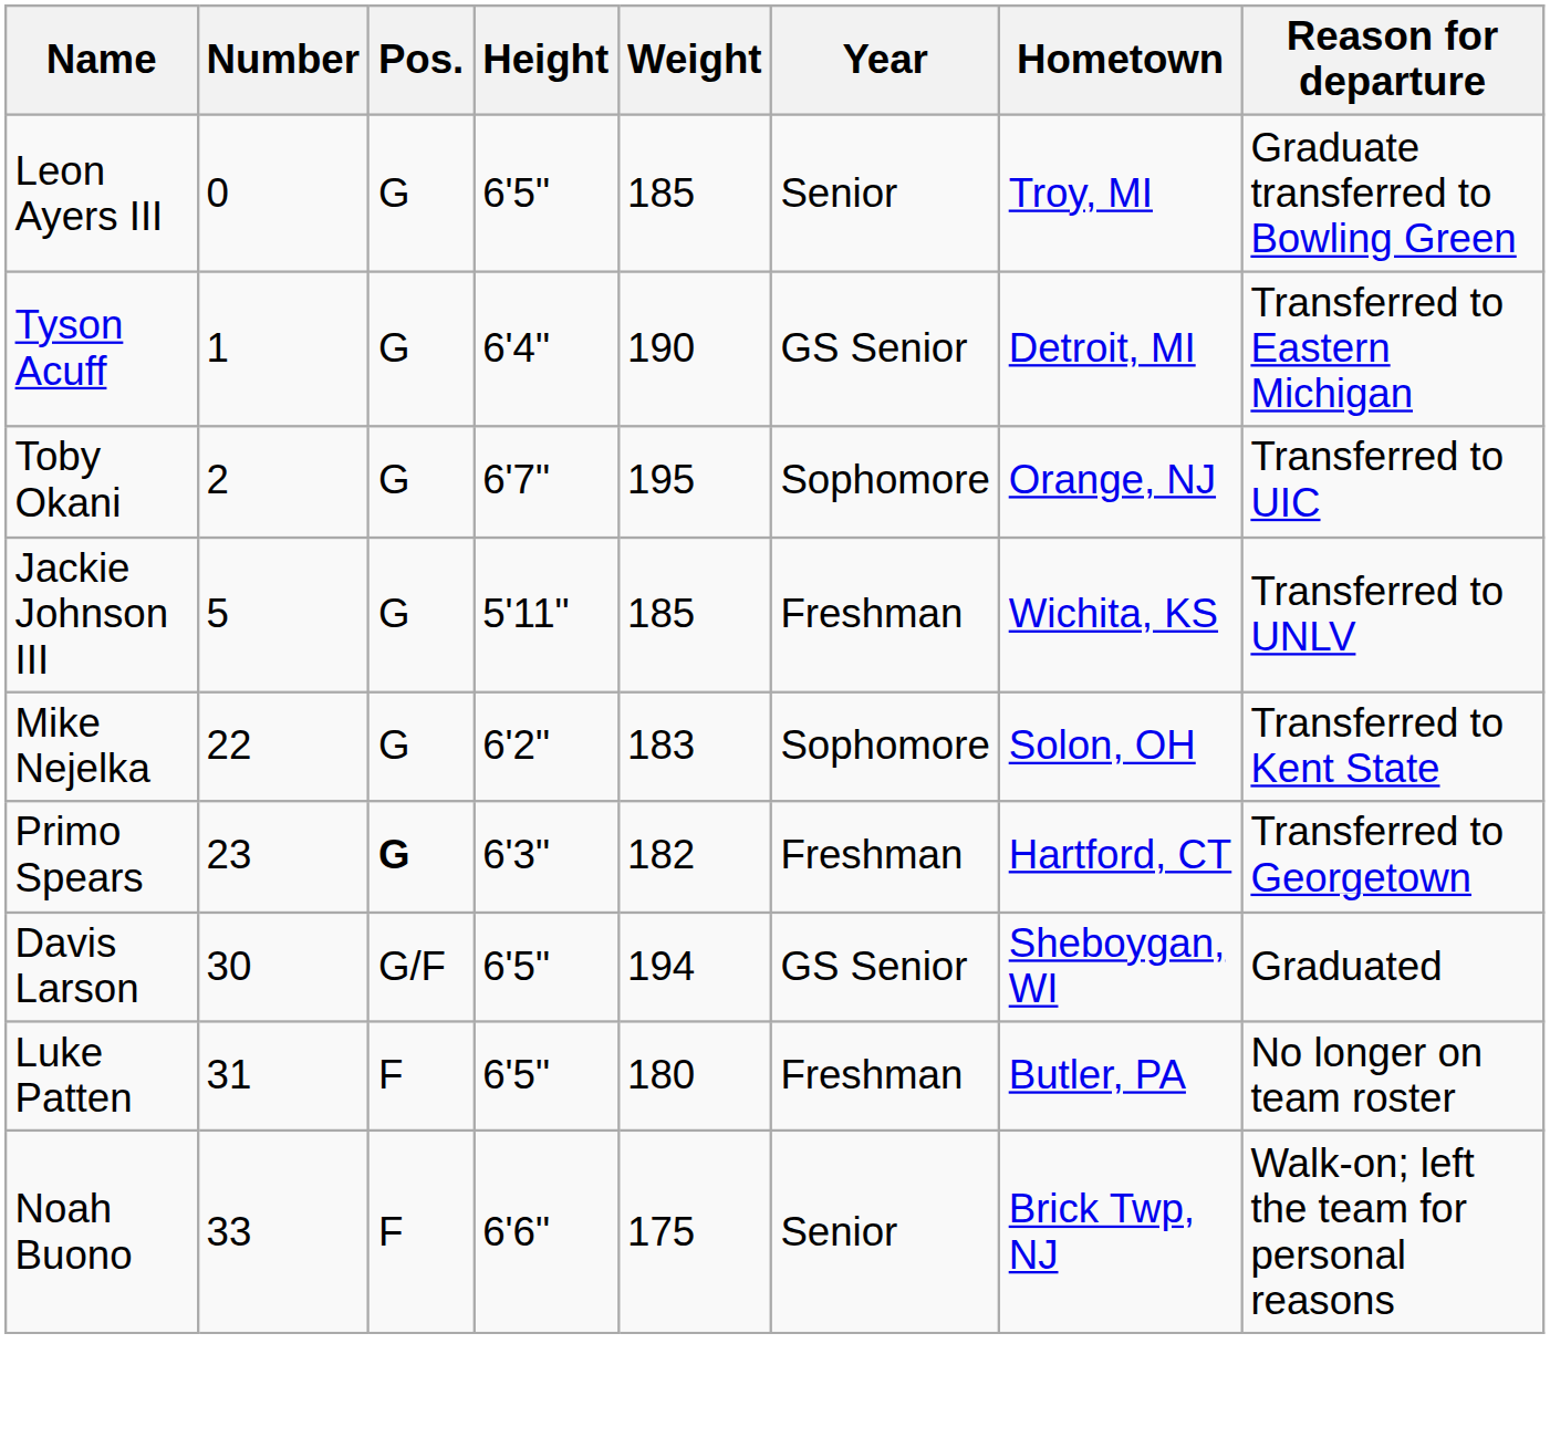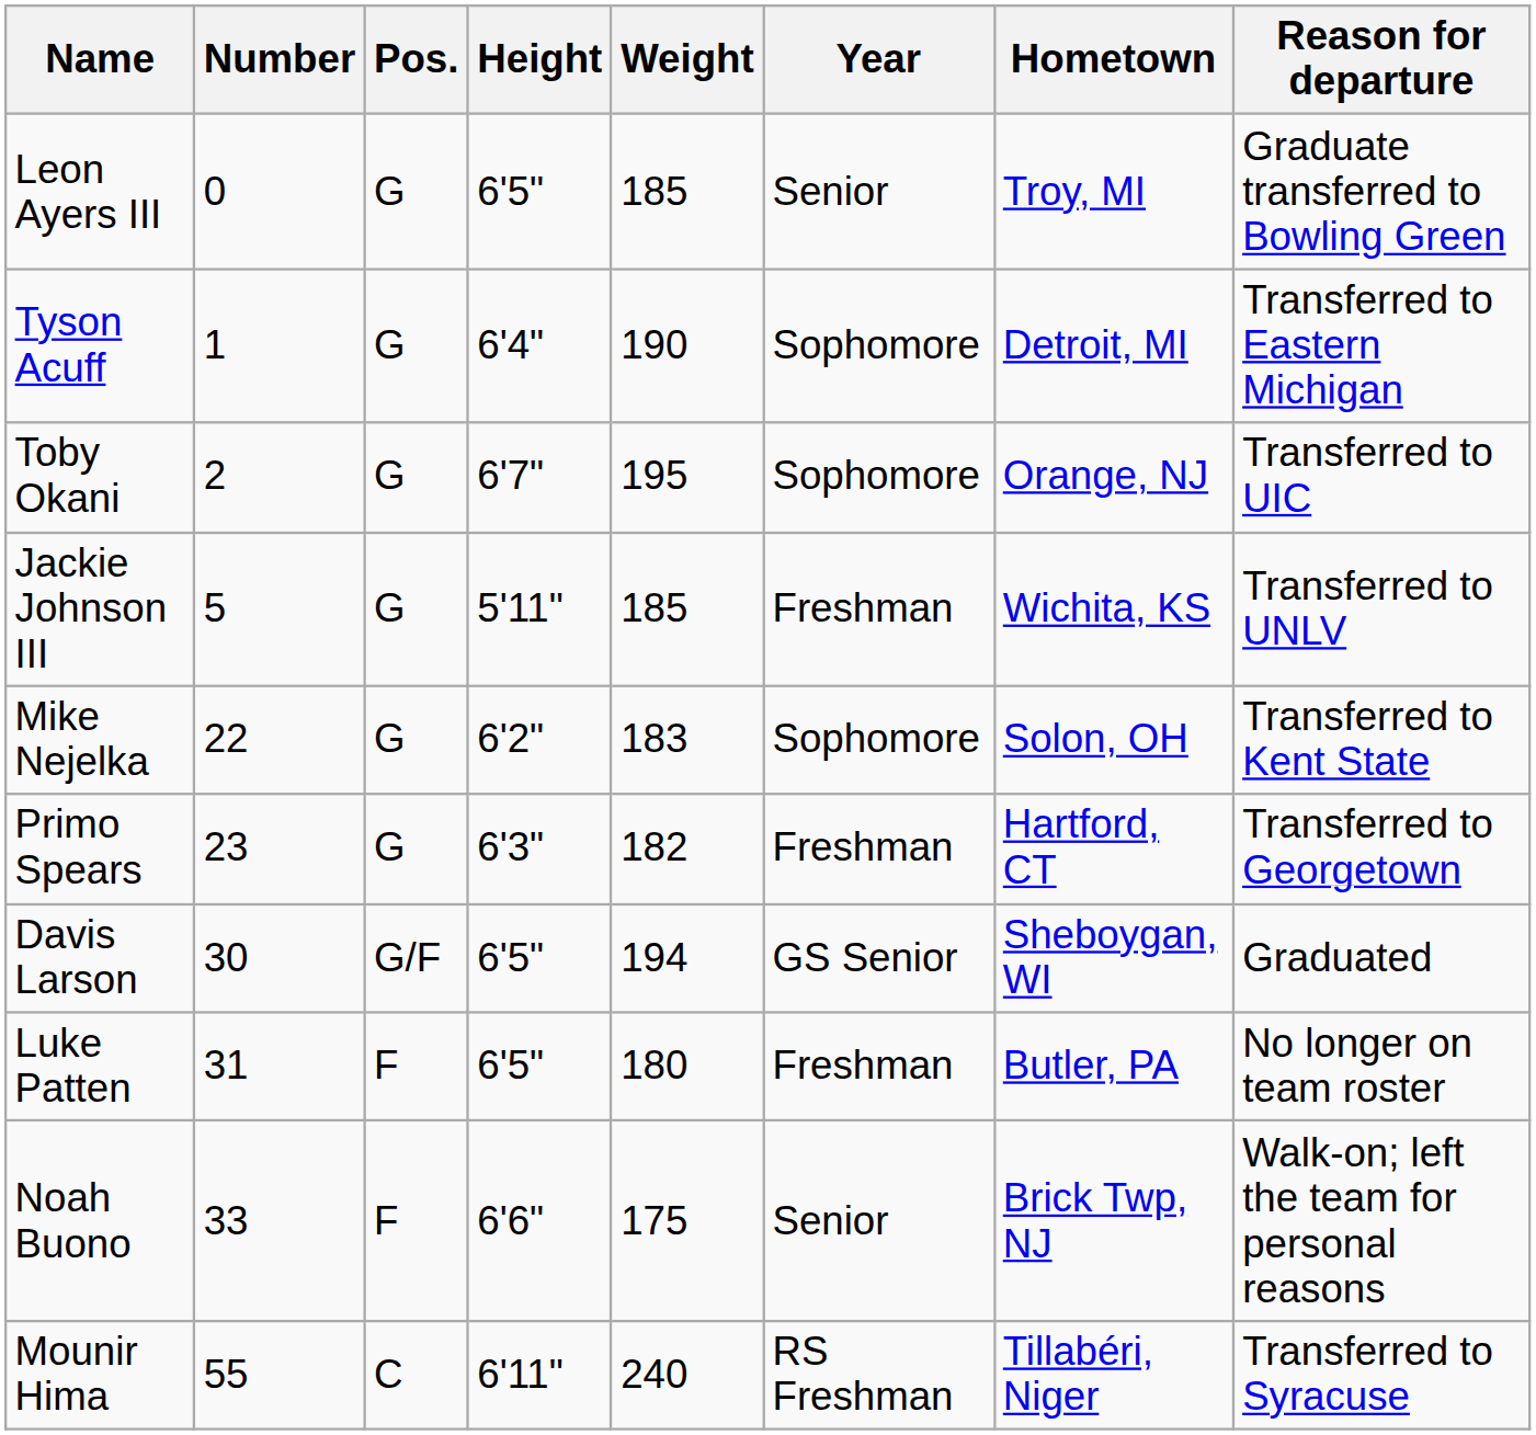 <table class="wikitable sortable" border="1">
 <tr>
 <th>Name</th>
 <th>Number</th>
 <th>Pos.</th>
 <th>Height</th>
 <th>Weight</th>
 <th>Year</th>
 <th>Hometown</th>
 <th class="unsortable">Reason for departure</th>
 </tr>
 <tr>
 <td>Leon Ayers III</td>
 <td>0</td>
 <td>G</td>
 <td>6'5"</td>
 <td>185</td>
 <td>Senior</td>
 <td><a href='#'>Troy, MI</a></td>
 <td>Graduate transferred to <a href='#'>Bowling Green</a></td>
 </tr>
 <tr>
 <td><a href='#'>Tyson Acuff</a></td>
 <td>1</td>
 <td>G</td>
 <td>6'4"</td>
 <td>190</td>
-<td>GS Senior</td>
+<td>Sophomore</td>
 <td><a href='#'>Detroit, MI</a></td>
 <td>Transferred to <a href='#'>Eastern Michigan</a></td>
 </tr>
 <tr>
 <td>Toby Okani</td>
 <td>2</td>
 <td>G</td>
 <td>6'7"</td>
 <td>195</td>
 <td>Sophomore</td>
 <td><a href='#'>Orange, NJ</a></td>
 <td>Transferred to <a href='#'>UIC</a></td>
 </tr>
 <tr>
 <td>Jackie Johnson III</td>
 <td>5</td>
 <td>G</td>
 <td>5'11"</td>
 <td>185</td>
 <td>Freshman</td>
 <td><a href='#'>Wichita, KS</a></td>
 <td>Transferred to <a href='#'>UNLV</a></td>
 </tr>
 <tr>
 <td>Mike Nejelka</td>
 <td>22</td>
 <td>G</td>
 <td>6'2"</td>
 <td>183</td>
 <td>Sophomore</td>
 <td><a href='#'>Solon, OH</a></td>
 <td>Transferred to <a href='#'>Kent State</a></td>
 </tr>
 <tr>
 <td>Primo Spears</td>
 <td>23</td>
-<td><strong>G</strong></td>
+<td>G</td>
 <td>6'3"</td>
 <td>182</td>
 <td>Freshman</td>
 <td><a href='#'>Hartford, CT</a></td>
 <td>Transferred to <a href='#'>Georgetown</a></td>
 </tr>
 <tr>
 <td>Davis Larson</td>
 <td>30</td>
 <td>G/F</td>
 <td>6'5"</td>
 <td>194</td>
 <td>GS Senior</td>
 <td><a href='#'>Sheboygan, WI</a></td>
 <td>Graduated</td>
 </tr>
 <tr>
 <td>Luke Patten</td>
 <td>31</td>
 <td>F</td>
 <td>6'5"</td>
 <td>180</td>
 <td>Freshman</td>
 <td><a href='#'>Butler, PA</a></td>
 <td>No longer on team roster</td>
 </tr>
 <tr>
 <td>Noah Buono</td>
 <td>33</td>
 <td>F</td>
 <td>6'6"</td>
 <td>175</td>
 <td>Senior</td>
 <td><a href='#'>Brick Twp, NJ</a></td>
 <td>Walk-on; left the team for personal reasons</td>
 </tr>
+<tr>
+<td>Mounir Hima</td>
+<td>55</td>
+<td>C</td>
+<td>6'11"</td>
+<td>240</td>
+<td>RS Freshman</td>
+<td><a href='#'>Tillabéri, Niger</a></td>
+<td>Transferred to <a href='#'>Syracuse</a></td>
+</tr>
 </table>
